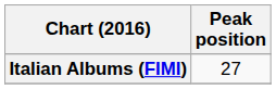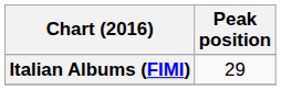 <table class="wikitable sortable plainrowheaders" style="text-align:center">
 <tr>
 <th scope="col">Chart (2016)</th>
 <th scope="col">Peak<br> position</th>
 </tr>
 <tr>
 </tr>
 <tr>
 </tr>
 <tr>
 </tr>
 <tr>
 </tr>
 <tr>
 </tr>
 <tr>
 </tr>
 <tr>
 </tr>
 <tr>
 </tr>
 <tr>
 </tr>
 <tr>
 </tr>
 <tr>
 <th scope="row">Italian Albums (<a href='#'>FIMI</a>)</th>
-<td>27</td>
+<td>29</td>
 </tr>
 <tr>
 </tr>
 <tr>
 </tr>
 <tr>
 </tr>
 <tr>
 </tr>
 <tr>
 </tr>
 <tr>
 </tr>
 <tr>
 </tr>
 <tr>
 </tr>
 <tr>
 </tr>
 </table>
